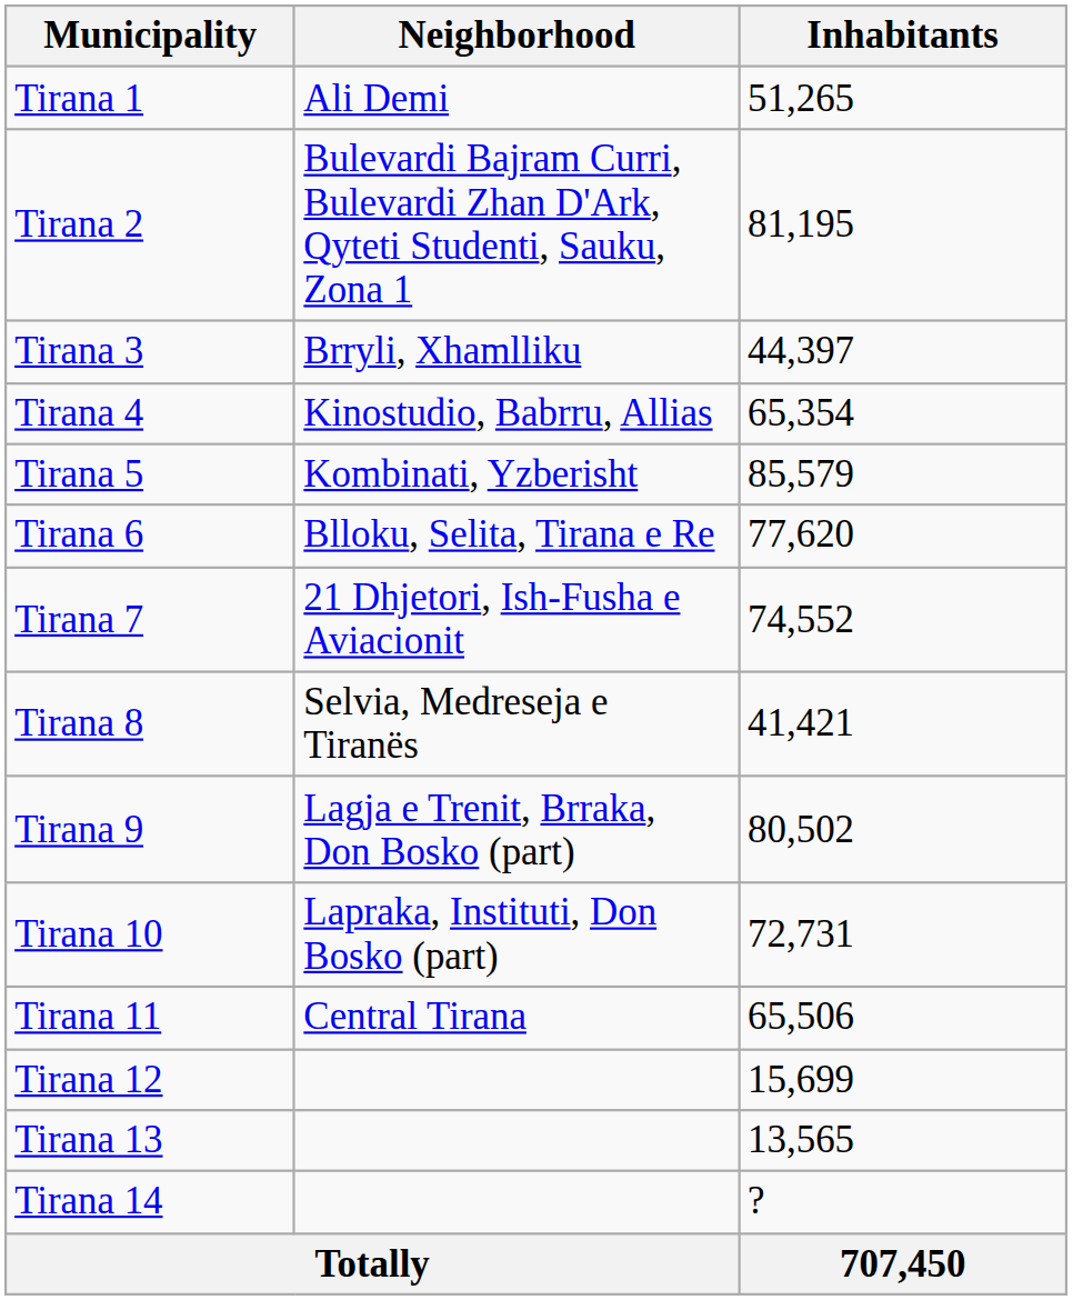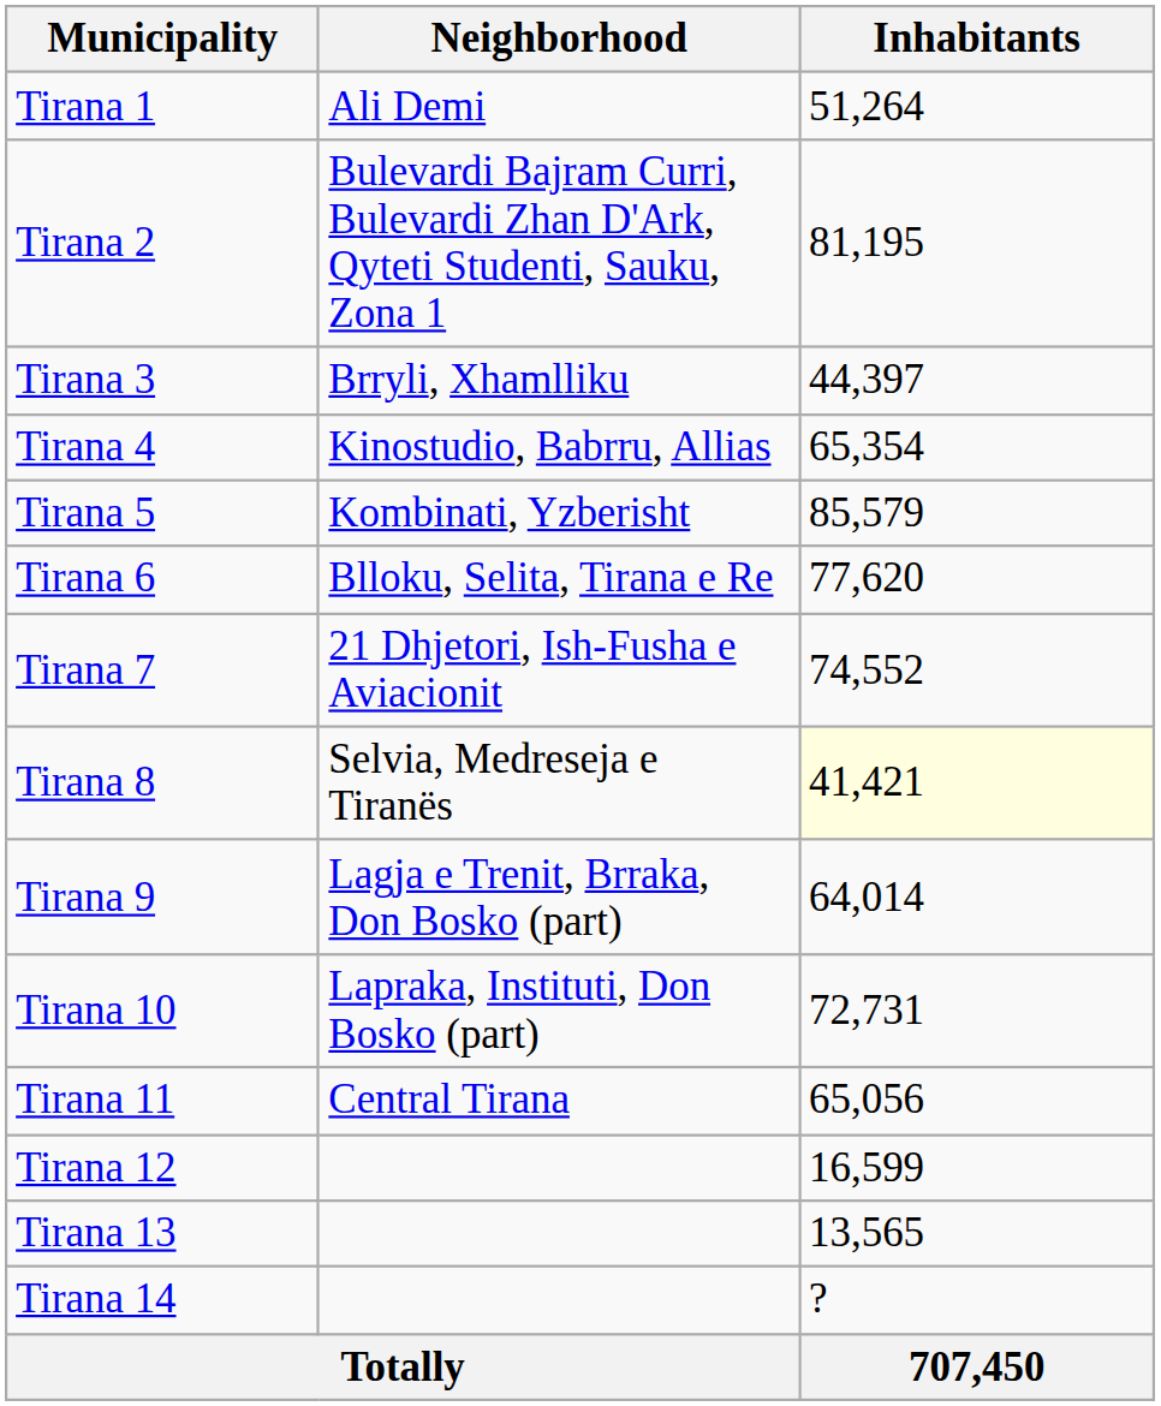 <table class="wikitable sortable">
 <tr>
 <th style="width:7em">Municipality</th>
 <th style="width:11em">Neighborhood</th>
 <th style="width:8em">Inhabitants</th>
 </tr>
 <tr>
 <td><a href='#'>Tirana 1</a></td>
 <td><a href='#'>Ali Demi</a></td>
-<td>51,265</td>
+<td>51,264</td>
 </tr>
 <tr>
 <td><a href='#'>Tirana 2</a></td>
 <td><a href='#'>Bulevardi Bajram Curri</a>, <a href='#'>Bulevardi Zhan D'Ark</a>, <a href='#'>Qyteti Studenti</a>, <a href='#'>Sauku</a>, <a href='#'>Zona 1</a></td>
 <td>81,195</td>
 </tr>
 <tr>
 <td><a href='#'>Tirana 3</a></td>
 <td><a href='#'>Brryli</a>, <a href='#'>Xhamlliku</a></td>
 <td>44,397</td>
 </tr>
 <tr>
 <td><a href='#'>Tirana 4</a></td>
 <td><a href='#'>Kinostudio</a>, <a href='#'>Babrru</a>, <a href='#'>Allias</a></td>
 <td>65,354</td>
 </tr>
 <tr>
 <td><a href='#'>Tirana 5</a></td>
 <td><a href='#'>Kombinati</a>, <a href='#'>Yzberisht</a></td>
 <td>85,579</td>
 </tr>
 <tr>
 <td><a href='#'>Tirana 6</a></td>
 <td><a href='#'>Blloku</a>, <a href='#'>Selita</a>, <a href='#'>Tirana e Re</a></td>
 <td>77,620</td>
 </tr>
 <tr>
 <td><a href='#'>Tirana 7</a></td>
 <td><a href='#'>21 Dhjetori</a>, <a href='#'>Ish-Fusha e Aviacionit</a></td>
 <td>74,552</td>
 </tr>
 <tr>
 <td><a href='#'>Tirana 8</a></td>
 <td>Selvia, Medreseja e Tiranës</td>
-<td>41,421</td>
+<td style="background: lightyellow;">41,421</td>
 </tr>
 <tr>
 <td><a href='#'>Tirana 9</a></td>
 <td><a href='#'>Lagja e Trenit</a>, <a href='#'>Brraka</a>, <a href='#'>Don Bosko</a> (part)</td>
-<td>80,502</td>
+<td>64,014</td>
 </tr>
 <tr>
 <td><a href='#'>Tirana 10</a></td>
 <td><a href='#'>Lapraka</a>, <a href='#'>Instituti</a>, <a href='#'>Don Bosko</a> (part)</td>
 <td>72,731</td>
 </tr>
 <tr>
 <td><a href='#'>Tirana 11</a></td>
 <td><a href='#'>Central Tirana</a></td>
-<td>65,506</td>
+<td>65,056</td>
 </tr>
 <tr>
 <td><a href='#'>Tirana 12</a></td>
 <td></td>
-<td>15,699</td>
+<td>16,599</td>
 </tr>
 <tr>
 <td><a href='#'>Tirana 13</a></td>
 <td></td>
 <td>13,565</td>
 </tr>
 <tr>
 <td><a href='#'>Tirana 14</a></td>
 <td></td>
 <td>?</td>
 </tr>
 <tr>
 <th colspan="2">Totally</th>
 <th>707,450</th>
 </tr>
 </table>
